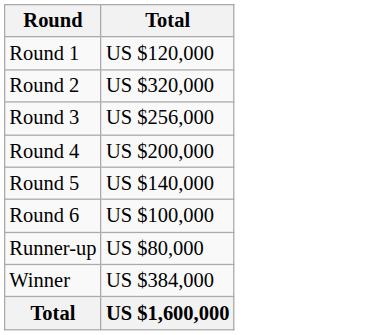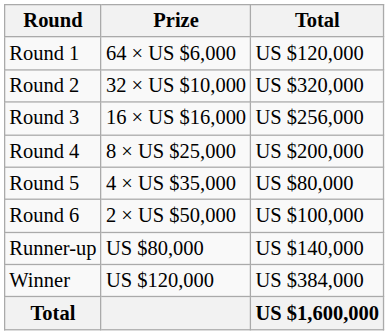 <table class="wikitable">
 <tr>
 <th>Round</th>
+<th>Prize</th>
 <th>Total</th>
 </tr>
 <tr>
 <td>Round 1</td>
+<td>64 × US $6,000</td>
 <td>US $120,000</td>
 </tr>
 <tr>
 <td>Round 2</td>
+<td>32 × US $10,000</td>
 <td>US $320,000</td>
 </tr>
 <tr>
 <td>Round 3</td>
+<td>16 × US $16,000</td>
 <td>US $256,000</td>
 </tr>
 <tr>
 <td>Round 4</td>
+<td>8 × US $25,000</td>
 <td>US $200,000</td>
 </tr>
 <tr>
 <td>Round 5</td>
-<td>US $140,000</td>
+<td>4 × US $35,000</td>
+<td>US $80,000</td>
 </tr>
 <tr>
 <td>Round 6</td>
+<td>2 × US $50,000</td>
 <td>US $100,000</td>
 </tr>
 <tr>
 <td>Runner-up</td>
 <td>US $80,000</td>
+<td>US $140,000</td>
 </tr>
 <tr>
 <td>Winner</td>
+<td>US $120,000</td>
 <td>US $384,000</td>
 </tr>
 <tr>
 <th>Total</th>
+<th></th>
 <th>US $1,600,000</th>
 </tr>
 </table>
